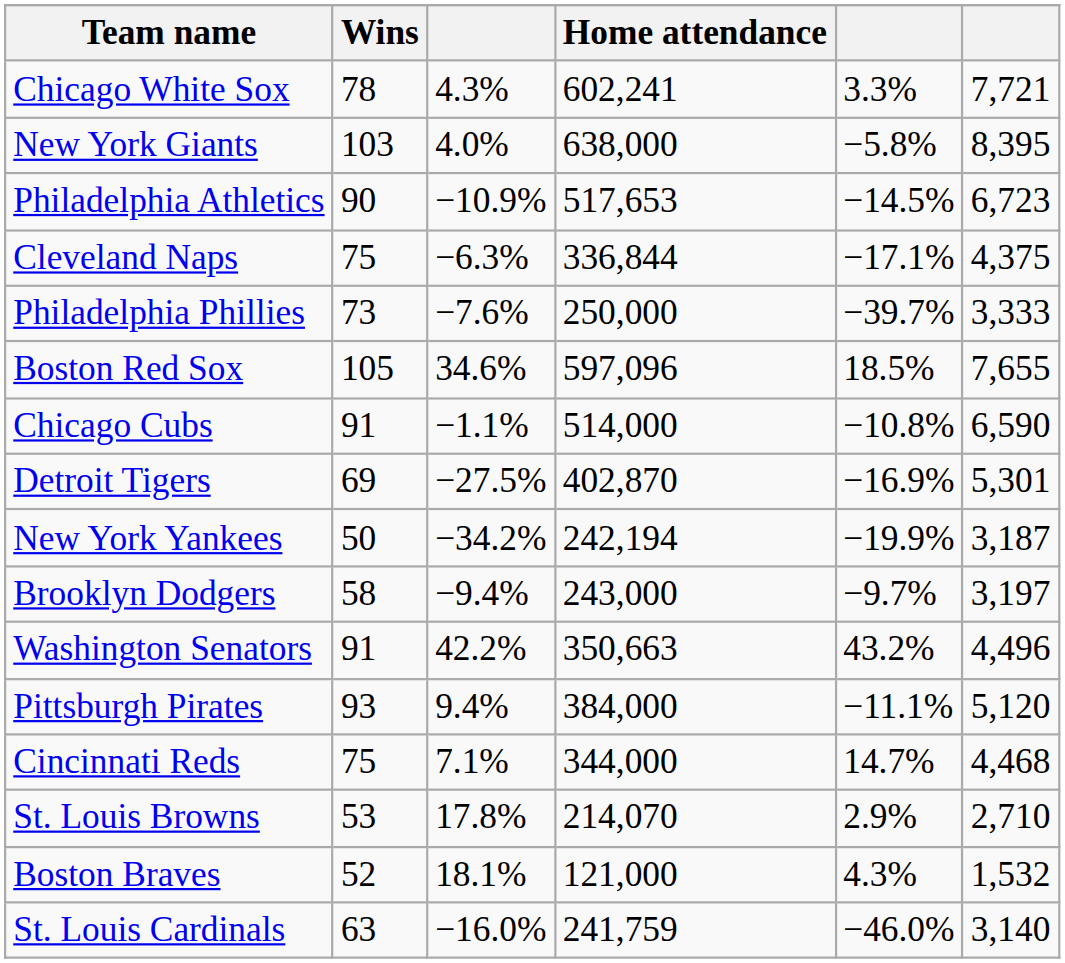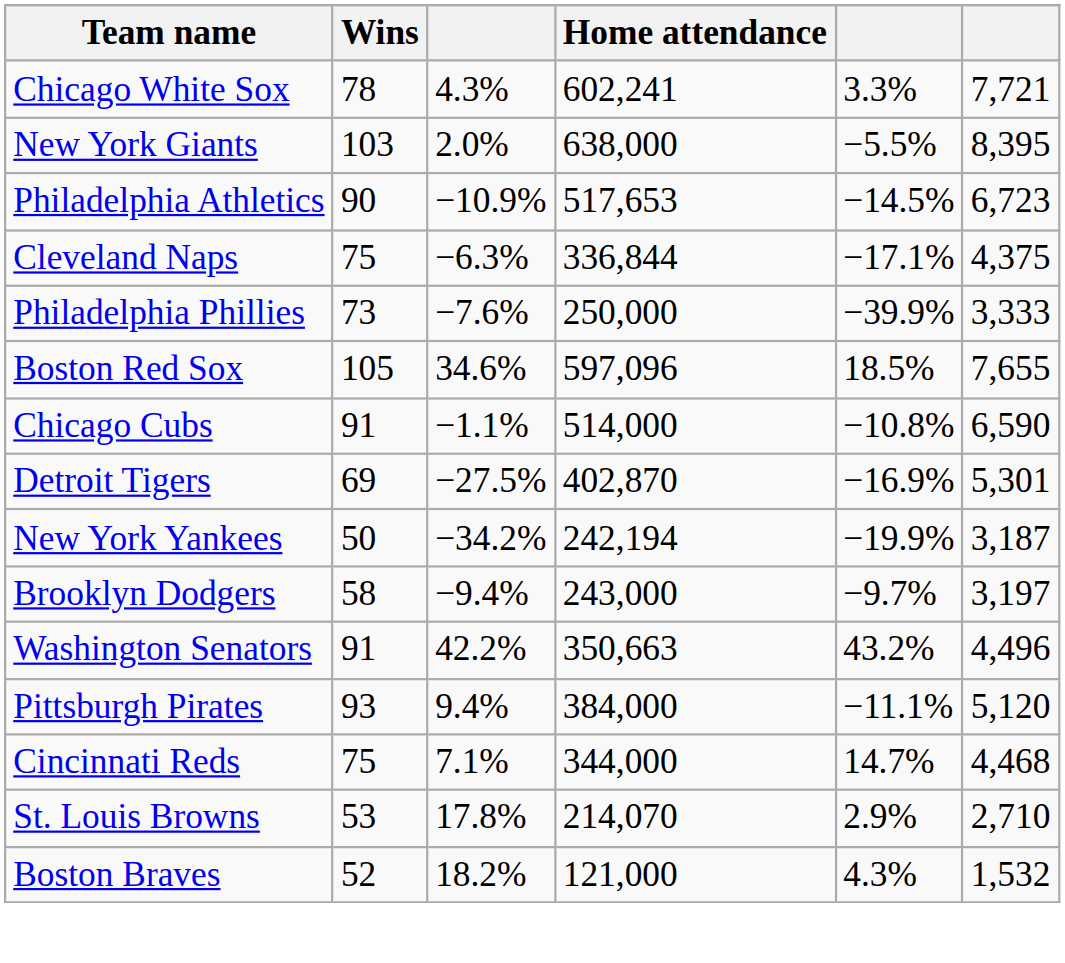 <table class="wikitable sortable">
 <tr style="text-align:center; font-size:larger;">
 </tr>
 <tr>
 <th>Team name</th>
 <th>Wins</th>
 <th></th>
 <th>Home attendance</th>
 <th></th>
 <th></th>
 </tr>
 <tr>
 <td><a href='#'>Chicago White Sox</a></td>
 <td>78</td>
 <td>4.3%</td>
 <td>602,241</td>
 <td>3.3%</td>
 <td>7,721</td>
 </tr>
 <tr>
 <td><a href='#'>New York Giants</a></td>
 <td>103</td>
-<td>4.0%</td>
+<td>2.0%</td>
 <td>638,000</td>
-<td>−5.8%</td>
+<td>−5.5%</td>
 <td>8,395</td>
 </tr>
 <tr>
 <td><a href='#'>Philadelphia Athletics</a></td>
 <td>90</td>
 <td>−10.9%</td>
 <td>517,653</td>
 <td>−14.5%</td>
 <td>6,723</td>
 </tr>
 <tr>
 <td><a href='#'>Cleveland Naps</a></td>
 <td>75</td>
 <td>−6.3%</td>
 <td>336,844</td>
 <td>−17.1%</td>
 <td>4,375</td>
 </tr>
 <tr>
 <td><a href='#'>Philadelphia Phillies</a></td>
 <td>73</td>
 <td>−7.6%</td>
 <td>250,000</td>
-<td>−39.7%</td>
+<td>−39.9%</td>
 <td>3,333</td>
 </tr>
 <tr>
 <td><a href='#'>Boston Red Sox</a></td>
 <td>105</td>
 <td>34.6%</td>
 <td>597,096</td>
 <td>18.5%</td>
 <td>7,655</td>
 </tr>
 <tr>
 <td><a href='#'>Chicago Cubs</a></td>
 <td>91</td>
 <td>−1.1%</td>
 <td>514,000</td>
 <td>−10.8%</td>
 <td>6,590</td>
 </tr>
 <tr>
 <td><a href='#'>Detroit Tigers</a></td>
 <td>69</td>
 <td>−27.5%</td>
 <td>402,870</td>
 <td>−16.9%</td>
 <td>5,301</td>
 </tr>
 <tr>
 <td><a href='#'>New York Yankees</a></td>
 <td>50</td>
 <td>−34.2%</td>
 <td>242,194</td>
 <td>−19.9%</td>
 <td>3,187</td>
 </tr>
 <tr>
 <td><a href='#'>Brooklyn Dodgers</a></td>
 <td>58</td>
 <td>−9.4%</td>
 <td>243,000</td>
 <td>−9.7%</td>
 <td>3,197</td>
 </tr>
 <tr>
 <td><a href='#'>Washington Senators</a></td>
 <td>91</td>
 <td>42.2%</td>
 <td>350,663</td>
 <td>43.2%</td>
 <td>4,496</td>
 </tr>
 <tr>
 <td><a href='#'>Pittsburgh Pirates</a></td>
 <td>93</td>
 <td>9.4%</td>
 <td>384,000</td>
 <td>−11.1%</td>
 <td>5,120</td>
 </tr>
 <tr>
 <td><a href='#'>Cincinnati Reds</a></td>
 <td>75</td>
 <td>7.1%</td>
 <td>344,000</td>
 <td>14.7%</td>
 <td>4,468</td>
 </tr>
 <tr>
 <td><a href='#'>St. Louis Browns</a></td>
 <td>53</td>
 <td>17.8%</td>
 <td>214,070</td>
 <td>2.9%</td>
 <td>2,710</td>
 </tr>
 <tr>
 <td><a href='#'>Boston Braves</a></td>
 <td>52</td>
-<td>18.1%</td>
+<td>18.2%</td>
 <td>121,000</td>
 <td>4.3%</td>
 <td>1,532</td>
 </tr>
-<tr>
-<td><a href='#'>St. Louis Cardinals</a></td>
-<td>63</td>
-<td>−16.0%</td>
-<td>241,759</td>
-<td>−46.0%</td>
-<td>3,140</td>
-</tr>
 </table>
